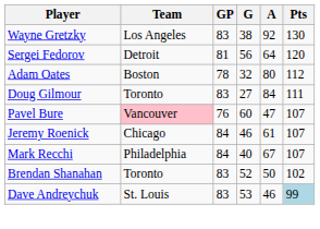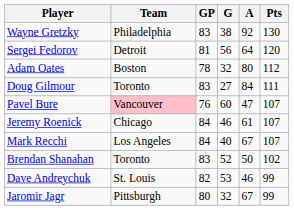 <table class="wikitable">
 <tr>
 <th bgcolor="#DDDDFF" width="37.5%">Player</th>
 <th bgcolor="#DDDDFF" width="30%">Team</th>
 <th bgcolor="#DDDDFF" width="7.5%">GP</th>
 <th bgcolor="#DDDDFF" width="7.5%">G</th>
 <th bgcolor="#DDDDFF" width="7.5%">A</th>
 <th bgcolor="#DDDDFF" width="10%">Pts</th>
 </tr>
 <tr>
 <td><a href='#'>Wayne Gretzky</a></td>
-<td>Los Angeles</td>
+<td>Philadelphia</td>
 <td>83</td>
 <td>38</td>
 <td>92</td>
 <td>130</td>
 </tr>
 <tr>
 <td><a href='#'>Sergei Fedorov</a></td>
 <td>Detroit</td>
 <td>81</td>
 <td>56</td>
 <td>64</td>
 <td>120</td>
 </tr>
 <tr>
 <td><a href='#'>Adam Oates</a></td>
 <td>Boston</td>
 <td>78</td>
 <td>32</td>
 <td>80</td>
 <td>112</td>
 </tr>
 <tr>
 <td><a href='#'>Doug Gilmour</a></td>
 <td>Toronto</td>
 <td>83</td>
 <td>27</td>
 <td>84</td>
 <td>111</td>
 </tr>
 <tr>
 <td><a href='#'>Pavel Bure</a></td>
 <td style="background: pink;">Vancouver</td>
 <td>76</td>
 <td>60</td>
 <td>47</td>
 <td>107</td>
 </tr>
 <tr>
 <td><a href='#'>Jeremy Roenick</a></td>
 <td>Chicago</td>
 <td>84</td>
 <td>46</td>
 <td>61</td>
 <td>107</td>
 </tr>
 <tr>
 <td><a href='#'>Mark Recchi</a></td>
-<td>Philadelphia</td>
+<td>Los Angeles</td>
 <td>84</td>
 <td>40</td>
 <td>67</td>
 <td>107</td>
 </tr>
 <tr>
 <td><a href='#'>Brendan Shanahan</a></td>
 <td>Toronto</td>
 <td>83</td>
 <td>52</td>
 <td>50</td>
 <td>102</td>
 </tr>
 <tr>
 <td><a href='#'>Dave Andreychuk</a></td>
 <td>St. Louis</td>
-<td>83</td>
+<td>82</td>
 <td>53</td>
 <td>46</td>
-<td style="background: lightblue;">99</td>
+<td>99</td>
+</tr>
+<tr>
+<td><a href='#'>Jaromir Jagr</a></td>
+<td>Pittsburgh</td>
+<td>80</td>
+<td>32</td>
+<td>67</td>
+<td>99</td>
 </tr>
 </table>
